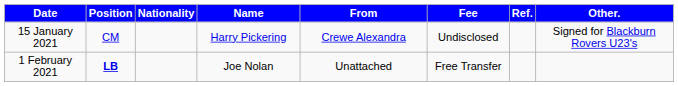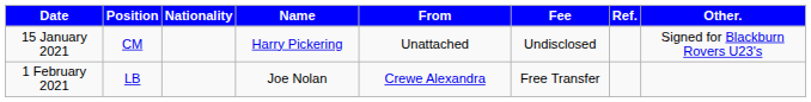 <table class="wikitable"  style="text-align:center; font-size:90%; ">
 <tr>
 <th style="background:#0000FF; color:white; width:120px;">Date</th>
 <th style="background:#0000FF; color:white; width:50px;">Position</th>
 <th style="background:#0000FF; color:white; width:50px;">Nationality</th>
 <th style="background:#0000FF; color:white; width:160px;">Name</th>
 <th style="background:#0000FF; color:white; width:200px;">From</th>
 <th style="background:#0000FF; color:white; width:110px;">Fee</th>
 <th style="background:#0000FF; color:white; width:25px;">Ref.</th>
 <th style="background:#0000FF; color:white; width:225px;">Other.</th>
 </tr>
 <tr>
 <td>15 January 2021</td>
 <td><a href='#'>CM</a></td>
 <td></td>
 <td><a href='#'>Harry Pickering</a></td>
-<td> <a href='#'>Crewe Alexandra</a></td>
+<td> Unattached</td>
 <td>Undisclosed</td>
 <td></td>
 <td>Signed for <a href='#'>Blackburn Rovers U23's</a></td>
 </tr>
 <tr>
 <td>1 February 2021</td>
-<td><strong><a href='#'>LB</a></strong></td>
+<td><a href='#'>LB</a></td>
 <td></td>
 <td>Joe Nolan</td>
-<td> Unattached</td>
+<td> <a href='#'>Crewe Alexandra</a></td>
 <td>Free Transfer</td>
 <td></td>
 </tr>
 </table>
